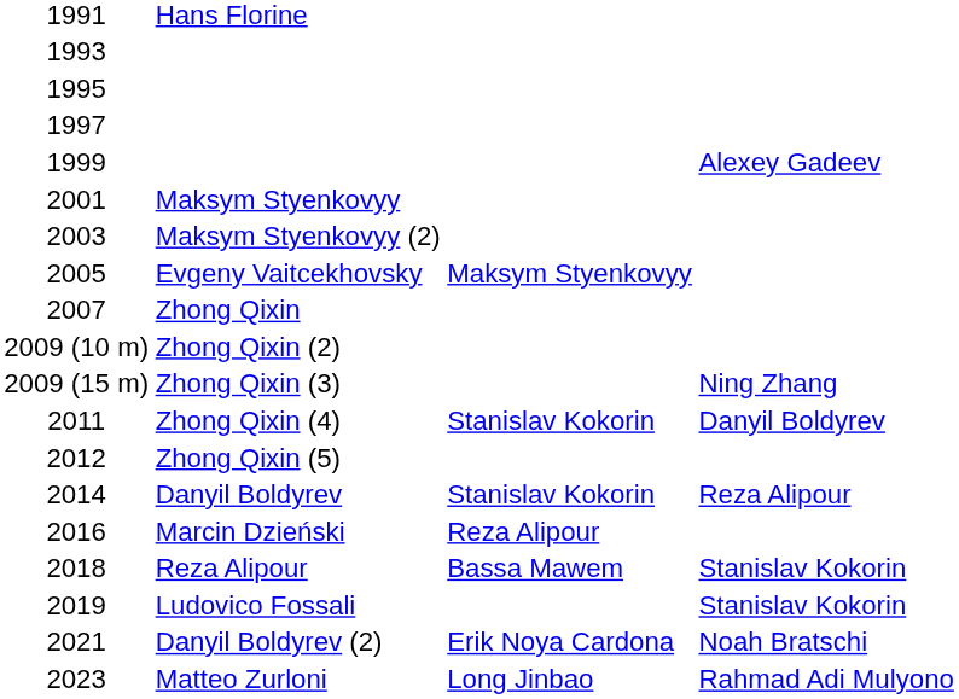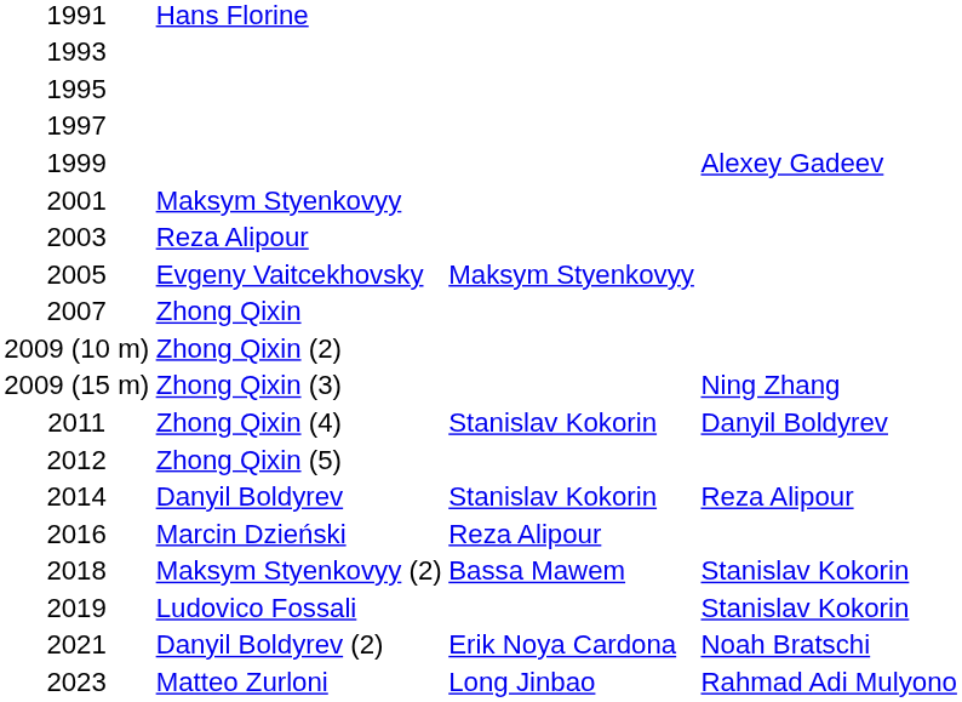 <table>
 <tr>
 <td align="center">1991</td>
 <td> <a href='#'>Hans Florine</a></td>
 <td> </td>
 <td> </td>
 </tr>
 <tr>
 <td align="center">1993</td>
 <td> </td>
 <td> </td>
 <td> </td>
 </tr>
 <tr>
 <td align="center">1995</td>
 <td> </td>
 <td> </td>
 <td> </td>
 </tr>
 <tr>
 <td align="center">1997</td>
 <td> </td>
 <td> </td>
 <td> </td>
 </tr>
 <tr>
 <td align="center">1999</td>
 <td> </td>
 <td> </td>
 <td> <a href='#'>Alexey Gadeev</a></td>
 </tr>
 <tr>
 <td align="center">2001</td>
 <td> <a href='#'>Maksym Styenkovyy</a></td>
 <td> </td>
 <td> </td>
 </tr>
 <tr>
 <td align="center">2003</td>
-<td> <a href='#'>Maksym Styenkovyy</a> (2)</td>
+<td> <a href='#'>Reza Alipour</a></td>
 <td> </td>
 <td> </td>
 </tr>
 <tr>
 <td align="center">2005</td>
 <td> <a href='#'>Evgeny Vaitcekhovsky</a></td>
 <td> <a href='#'>Maksym Styenkovyy</a></td>
 <td> </td>
 </tr>
 <tr>
 <td align="center">2007</td>
 <td> <a href='#'>Zhong Qixin</a></td>
 <td> </td>
 <td> </td>
 </tr>
 <tr>
 <td align="center">2009 (10 m)</td>
 <td> <a href='#'>Zhong Qixin</a> (2)</td>
 <td> </td>
 <td> </td>
 </tr>
 <tr>
 <td align="center">2009 (15 m)</td>
 <td> <a href='#'>Zhong Qixin</a> (3)</td>
 <td> </td>
 <td> <a href='#'>Ning Zhang</a></td>
 </tr>
 <tr>
 <td align="center">2011</td>
 <td> <a href='#'>Zhong Qixin</a> (4)</td>
 <td> <a href='#'>Stanislav Kokorin</a></td>
 <td> <a href='#'>Danyil Boldyrev</a></td>
 </tr>
 <tr>
 <td align="center">2012</td>
 <td> <a href='#'>Zhong Qixin</a> (5)</td>
 <td> </td>
 <td> </td>
 </tr>
 <tr>
 <td align="center">2014</td>
 <td> <a href='#'>Danyil Boldyrev</a></td>
 <td> <a href='#'>Stanislav Kokorin</a></td>
 <td> <a href='#'>Reza Alipour</a></td>
 </tr>
 <tr>
 <td align="center">2016</td>
 <td> <a href='#'>Marcin Dzieński</a></td>
 <td> <a href='#'>Reza Alipour</a></td>
 <td> </td>
 </tr>
 <tr>
 <td align="center">2018</td>
-<td> <a href='#'>Reza Alipour</a></td>
+<td> <a href='#'>Maksym Styenkovyy</a> (2)</td>
 <td> <a href='#'>Bassa Mawem</a></td>
 <td> <a href='#'>Stanislav Kokorin</a></td>
 </tr>
 <tr>
 <td align="center">2019</td>
 <td> <a href='#'>Ludovico Fossali</a></td>
 <td> </td>
 <td> <a href='#'>Stanislav Kokorin</a></td>
 </tr>
 <tr>
 <td align="center">2021</td>
 <td> <a href='#'>Danyil Boldyrev</a> (2)</td>
 <td> <a href='#'>Erik Noya Cardona</a></td>
 <td> <a href='#'>Noah Bratschi</a></td>
 </tr>
 <tr>
 <td align="center">2023</td>
 <td> <a href='#'>Matteo Zurloni</a></td>
 <td> <a href='#'>Long Jinbao</a></td>
 <td> <a href='#'>Rahmad Adi Mulyono</a></td>
 </tr>
 </table>
